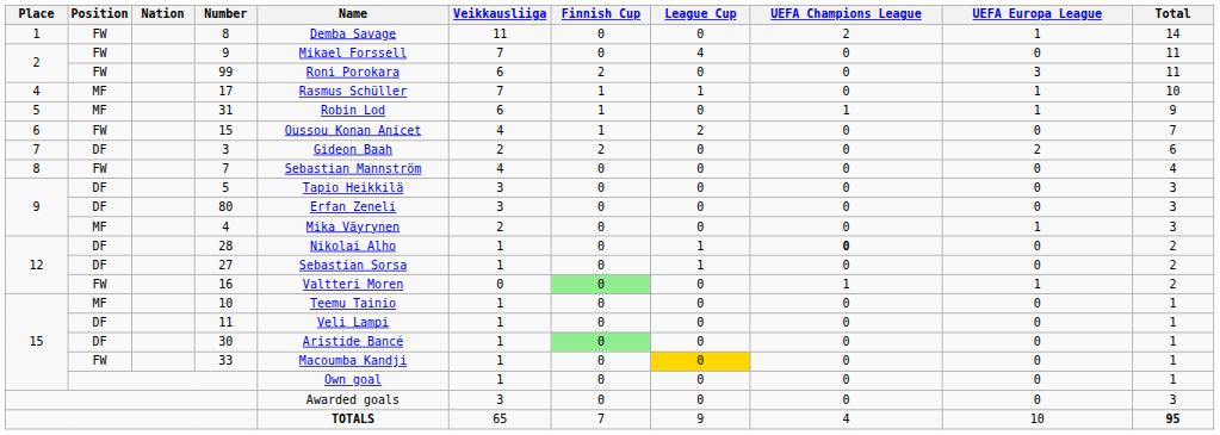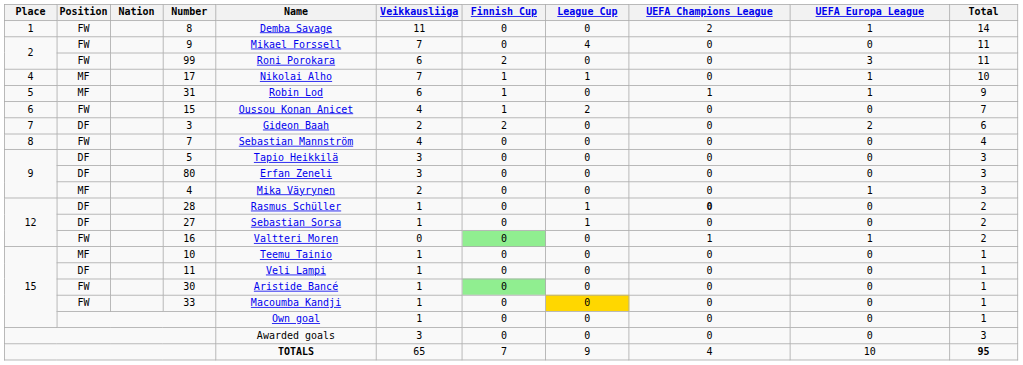 <table class="wikitable" style="font-size: 95%; text-align: center;">
 <tr>
 <th width=60>Place</th>
 <th width=60>Position</th>
 <th width=60>Nation</th>
 <th width=60>Number</th>
 <th width=200>Name</th>
 <th width=100><a href='#'>Veikkausliiga</a></th>
 <th width=100><a href='#'>Finnish Cup</a></th>
 <th width=100><a href='#'>League Cup</a></th>
 <th width=200><a href='#'>UEFA Champions League</a></th>
 <th width=200><a href='#'>UEFA Europa League</a></th>
 <th width=80>Total</th>
 </tr>
 <tr>
 <td>1</td>
 <td>FW</td>
 <td></td>
 <td>8</td>
 <td><a href='#'>Demba Savage</a></td>
 <td>11</td>
 <td>0</td>
 <td>0</td>
 <td>2</td>
 <td>1</td>
 <td>14</td>
 </tr>
 <tr>
 <td rowspan="2">2</td>
 <td>FW</td>
 <td></td>
 <td>9</td>
 <td><a href='#'>Mikael Forssell</a></td>
 <td>7</td>
 <td>0</td>
 <td>4</td>
 <td>0</td>
 <td>0</td>
 <td>11</td>
 </tr>
 <tr>
 <td>FW</td>
 <td></td>
 <td>99</td>
 <td><a href='#'>Roni Porokara</a></td>
 <td>6</td>
 <td>2</td>
 <td>0</td>
 <td>0</td>
 <td>3</td>
 <td>11</td>
 </tr>
 <tr>
 <td>4</td>
 <td>MF</td>
 <td></td>
 <td>17</td>
-<td><a href='#'>Rasmus Schüller</a></td>
+<td><a href='#'>Nikolai Alho</a></td>
 <td>7</td>
 <td>1</td>
 <td>1</td>
 <td>0</td>
 <td>1</td>
 <td>10</td>
 </tr>
 <tr>
 <td>5</td>
 <td>MF</td>
 <td></td>
 <td>31</td>
 <td><a href='#'>Robin Lod</a></td>
 <td>6</td>
 <td>1</td>
 <td>0</td>
 <td>1</td>
 <td>1</td>
 <td>9</td>
 </tr>
 <tr>
 <td>6</td>
 <td>FW</td>
 <td></td>
 <td>15</td>
 <td><a href='#'>Oussou Konan Anicet</a></td>
 <td>4</td>
 <td>1</td>
 <td>2</td>
 <td>0</td>
 <td>0</td>
 <td>7</td>
 </tr>
 <tr>
 <td>7</td>
 <td>DF</td>
 <td></td>
 <td>3</td>
 <td><a href='#'>Gideon Baah</a></td>
 <td>2</td>
 <td>2</td>
 <td>0</td>
 <td>0</td>
 <td>2</td>
 <td>6</td>
 </tr>
 <tr>
 <td>8</td>
 <td>FW</td>
 <td></td>
 <td>7</td>
 <td><a href='#'>Sebastian Mannström</a></td>
 <td>4</td>
 <td>0</td>
 <td>0</td>
 <td>0</td>
 <td>0</td>
 <td>4</td>
 </tr>
 <tr>
 <td rowspan="3">9</td>
 <td>DF</td>
 <td></td>
 <td>5</td>
 <td><a href='#'>Tapio Heikkilä</a></td>
 <td>3</td>
 <td>0</td>
 <td>0</td>
 <td>0</td>
 <td>0</td>
 <td>3</td>
 </tr>
 <tr>
 <td>DF</td>
 <td></td>
 <td>80</td>
 <td><a href='#'>Erfan Zeneli</a></td>
 <td>3</td>
 <td>0</td>
 <td>0</td>
 <td>0</td>
 <td>0</td>
 <td>3</td>
 </tr>
 <tr>
 <td>MF</td>
 <td></td>
 <td>4</td>
 <td><a href='#'>Mika Väyrynen</a></td>
 <td>2</td>
 <td>0</td>
 <td>0</td>
 <td>0</td>
 <td>1</td>
 <td>3</td>
 </tr>
 <tr>
 <td rowspan="3">12</td>
 <td>DF</td>
 <td></td>
 <td>28</td>
-<td><a href='#'>Nikolai Alho</a></td>
+<td><a href='#'>Rasmus Schüller</a></td>
 <td>1</td>
 <td>0</td>
 <td>1</td>
 <td><strong>0</strong></td>
 <td>0</td>
 <td>2</td>
 </tr>
 <tr>
 <td>DF</td>
 <td></td>
 <td>27</td>
 <td><a href='#'>Sebastian Sorsa</a></td>
 <td>1</td>
 <td>0</td>
 <td>1</td>
 <td>0</td>
 <td>0</td>
 <td>2</td>
 </tr>
 <tr>
 <td>FW</td>
 <td></td>
 <td>16</td>
 <td><a href='#'>Valtteri Moren</a></td>
 <td>0</td>
 <td style="background: lightgreen;">0</td>
 <td>0</td>
 <td>1</td>
 <td>1</td>
 <td>2</td>
 </tr>
 <tr>
 <td rowspan="5">15</td>
 <td>MF</td>
 <td></td>
 <td>10</td>
 <td><a href='#'>Teemu Tainio</a></td>
 <td>1</td>
 <td>0</td>
 <td>0</td>
 <td>0</td>
 <td>0</td>
 <td>1</td>
 </tr>
 <tr>
 <td>DF</td>
 <td></td>
 <td>11</td>
 <td><a href='#'>Veli Lampi</a></td>
 <td>1</td>
 <td>0</td>
 <td>0</td>
 <td>0</td>
 <td>0</td>
 <td>1</td>
 </tr>
 <tr>
-<td>DF</td>
+<td>FW</td>
 <td></td>
 <td>30</td>
 <td><a href='#'>Aristide Bancé</a></td>
 <td>1</td>
 <td style="background: lightgreen;">0</td>
 <td>0</td>
 <td>0</td>
 <td>0</td>
 <td>1</td>
 </tr>
 <tr>
 <td>FW</td>
 <td></td>
 <td>33</td>
 <td><a href='#'>Macoumba Kandji</a></td>
 <td>1</td>
 <td>0</td>
 <td style="background: gold;">0</td>
 <td>0</td>
 <td>0</td>
 <td>1</td>
 </tr>
 <tr>
 <td colspan="3"></td>
 <td><a href='#'>Own goal</a></td>
 <td>1</td>
 <td>0</td>
 <td>0</td>
 <td>0</td>
 <td>0</td>
 <td>1</td>
 </tr>
 <tr>
 <td colspan="4"></td>
 <td>Awarded goals</td>
 <td>3</td>
 <td>0</td>
 <td>0</td>
 <td>0</td>
 <td>0</td>
 <td>3</td>
 </tr>
 <tr>
 <td colspan="4"></td>
 <td><strong>TOTALS</strong></td>
 <td>65</td>
 <td>7</td>
 <td>9</td>
 <td>4</td>
 <td>10</td>
 <td><strong>95</strong></td>
 </tr>
 </table>
